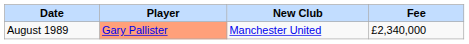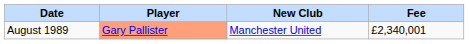 <table class="wikitable" style="text-align:left; font-size:95%;">
 <tr>
 <th style="background:#c2ddff; width:125px;">Date</th>
 <th style="background:#c2ddff; width:170px;">Player</th>
 <th style="background:#c2ddff; width:190px;">New Club</th>
 <th style="background:#c2ddff; width:125px;">Fee</th>
 </tr>
 <tr>
 <td>August 1989</td>
 <td style="background: lightsalmon;"> <a href='#'>Gary Pallister</a></td>
 <td><a href='#'>Manchester United</a></td>
-<td>£2,340,000</td>
+<td>£2,340,001</td>
 </tr>
 </table>
